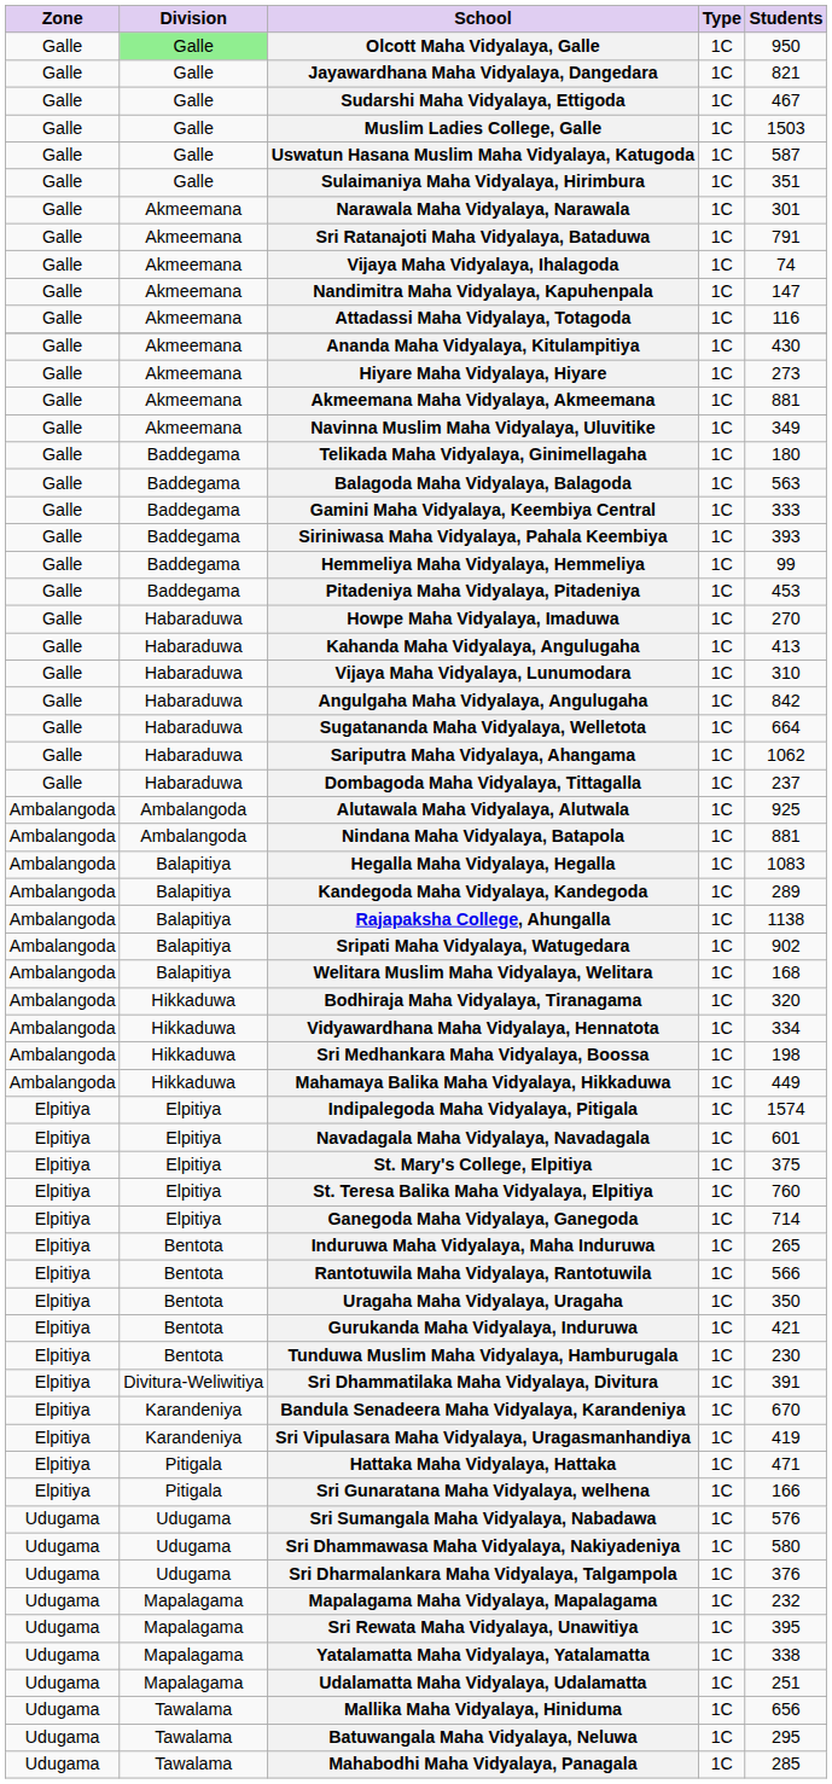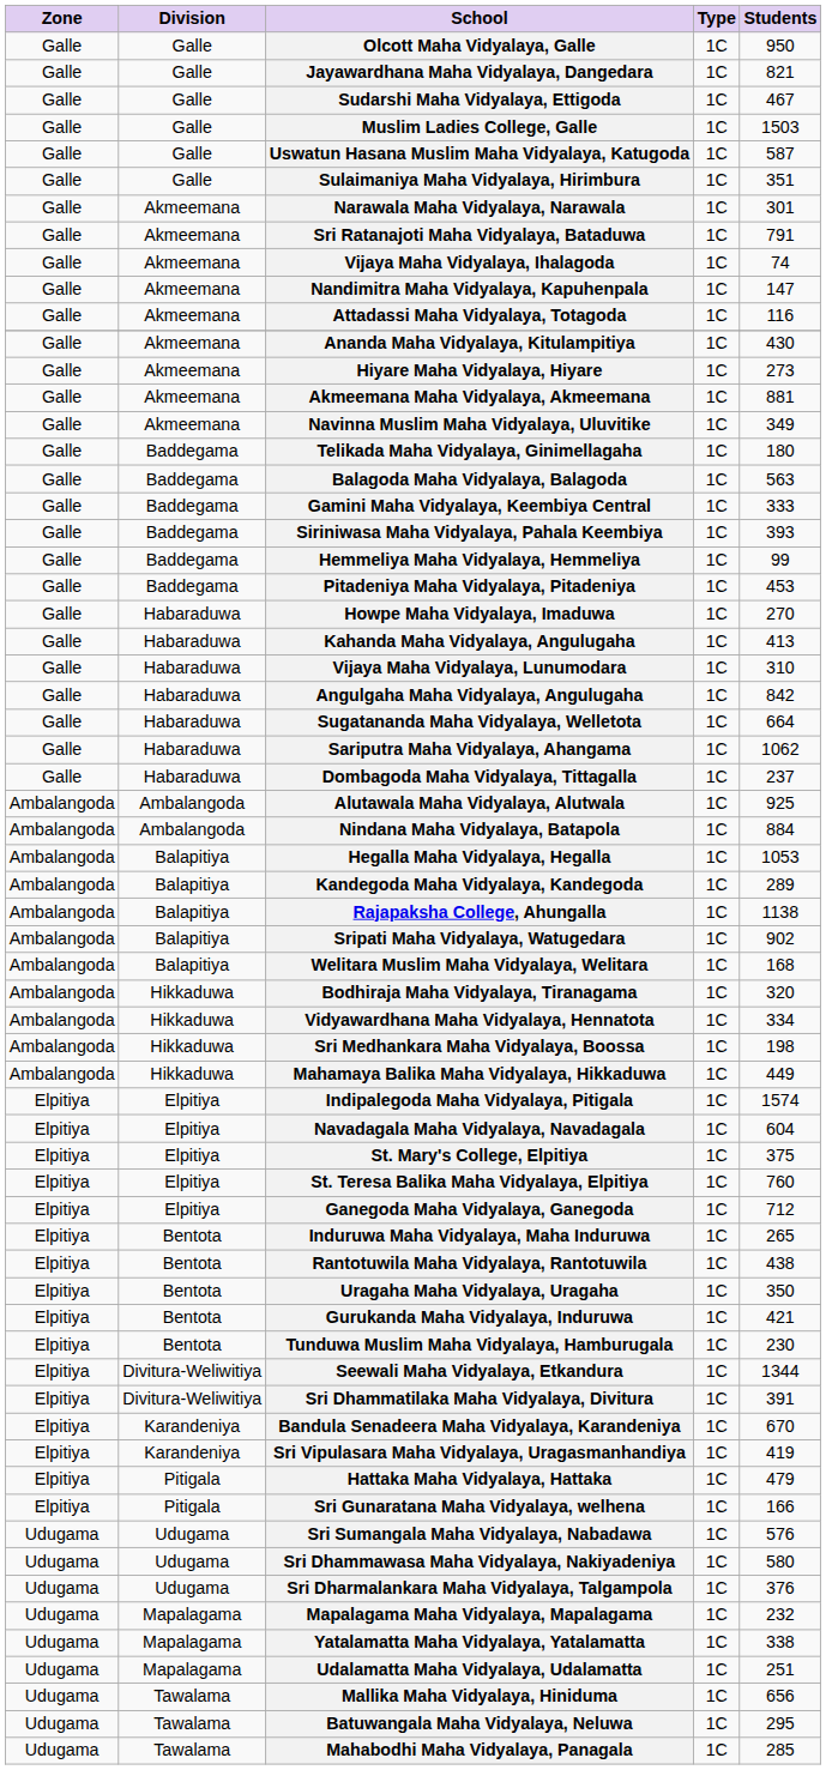 <table class="wikitable sortable" style="text-align:center; font-size:100%">
 <tr valign=bottom>
 <th style="background-color:#E0CEF2;">Zone</th>
 <th style="background-color:#E0CEF2;">Division</th>
 <th style="background-color:#E0CEF2;">School</th>
 <th style="background-color:#E0CEF2;">Type</th>
 <th style="background-color:#E0CEF2;">Students</th>
 </tr>
 <tr>
 <td>Galle</td>
-<td style="background: lightgreen;">Galle</td>
+<td>Galle</td>
 <th>Olcott Maha Vidyalaya, Galle</th>
 <td>1C</td>
 <td>950</td>
 </tr>
 <tr>
 <td>Galle</td>
 <td>Galle</td>
 <th>Jayawardhana Maha Vidyalaya, Dangedara</th>
 <td>1C</td>
 <td>821</td>
 </tr>
 <tr>
 <td>Galle</td>
 <td>Galle</td>
 <th>Sudarshi Maha Vidyalaya, Ettigoda</th>
 <td>1C</td>
 <td>467</td>
 </tr>
 <tr>
 <td>Galle</td>
 <td>Galle</td>
 <th>Muslim Ladies College, Galle</th>
 <td>1C</td>
 <td>1503</td>
 </tr>
 <tr>
 <td>Galle</td>
 <td>Galle</td>
 <th>Uswatun Hasana Muslim Maha Vidyalaya, Katugoda</th>
 <td>1C</td>
 <td>587</td>
 </tr>
 <tr>
 <td>Galle</td>
 <td>Galle</td>
 <th>Sulaimaniya Maha Vidyalaya, Hirimbura</th>
 <td>1C</td>
 <td>351</td>
 </tr>
 <tr>
 <td>Galle</td>
 <td>Akmeemana</td>
 <th>Narawala Maha Vidyalaya, Narawala</th>
 <td>1C</td>
 <td>301</td>
 </tr>
 <tr>
 <td>Galle</td>
 <td>Akmeemana</td>
 <th>Sri Ratanajoti Maha Vidyalaya, Bataduwa</th>
 <td>1C</td>
 <td>791</td>
 </tr>
 <tr>
 <td>Galle</td>
 <td>Akmeemana</td>
 <th>Vijaya Maha Vidyalaya, Ihalagoda</th>
 <td>1C</td>
 <td>74</td>
 </tr>
 <tr>
 <td>Galle</td>
 <td>Akmeemana</td>
 <th>Nandimitra Maha Vidyalaya, Kapuhenpala</th>
 <td>1C</td>
 <td>147</td>
 </tr>
 <tr>
 <td>Galle</td>
 <td>Akmeemana</td>
 <th>Attadassi Maha Vidyalaya, Totagoda</th>
 <td>1C</td>
 <td>116</td>
 </tr>
 <tr>
 </tr>
 <tr>
 <td>Galle</td>
 <td>Akmeemana</td>
 <th>Ananda Maha Vidyalaya, Kitulampitiya</th>
 <td>1C</td>
 <td>430</td>
 </tr>
 <tr>
 <td>Galle</td>
 <td>Akmeemana</td>
 <th>Hiyare Maha Vidyalaya, Hiyare</th>
 <td>1C</td>
 <td>273</td>
 </tr>
 <tr>
 <td>Galle</td>
 <td>Akmeemana</td>
 <th>Akmeemana Maha Vidyalaya, Akmeemana</th>
 <td>1C</td>
 <td>881</td>
 </tr>
 <tr>
 <td>Galle</td>
 <td>Akmeemana</td>
 <th>Navinna Muslim Maha Vidyalaya, Uluvitike</th>
 <td>1C</td>
 <td>349</td>
 </tr>
 <tr>
 <td>Galle</td>
 <td>Baddegama</td>
 <th>Telikada Maha Vidyalaya, Ginimellagaha</th>
 <td>1C</td>
 <td>180</td>
 </tr>
 <tr>
 <td>Galle</td>
 <td>Baddegama</td>
 <th>Balagoda Maha Vidyalaya, Balagoda</th>
 <td>1C</td>
 <td>563</td>
 </tr>
 <tr>
 <td>Galle</td>
 <td>Baddegama</td>
 <th>Gamini Maha Vidyalaya, Keembiya Central</th>
 <td>1C</td>
 <td>333</td>
 </tr>
 <tr>
 <td>Galle</td>
 <td>Baddegama</td>
 <th>Siriniwasa Maha Vidyalaya, Pahala Keembiya</th>
 <td>1C</td>
 <td>393</td>
 </tr>
 <tr>
 <td>Galle</td>
 <td>Baddegama</td>
 <th>Hemmeliya Maha Vidyalaya, Hemmeliya</th>
 <td>1C</td>
 <td>99</td>
 </tr>
 <tr>
 <td>Galle</td>
 <td>Baddegama</td>
 <th>Pitadeniya Maha Vidyalaya, Pitadeniya</th>
 <td>1C</td>
 <td>453</td>
 </tr>
 <tr>
 <td>Galle</td>
 <td>Habaraduwa</td>
 <th>Howpe Maha Vidyalaya, Imaduwa</th>
 <td>1C</td>
 <td>270</td>
 </tr>
 <tr>
 <td>Galle</td>
 <td>Habaraduwa</td>
 <th>Kahanda Maha Vidyalaya, Angulugaha</th>
 <td>1C</td>
 <td>413</td>
 </tr>
 <tr>
 <td>Galle</td>
 <td>Habaraduwa</td>
 <th>Vijaya Maha Vidyalaya, Lunumodara</th>
 <td>1C</td>
 <td>310</td>
 </tr>
 <tr>
 <td>Galle</td>
 <td>Habaraduwa</td>
 <th>Angulgaha Maha Vidyalaya, Angulugaha</th>
 <td>1C</td>
 <td>842</td>
 </tr>
 <tr>
 <td>Galle</td>
 <td>Habaraduwa</td>
 <th>Sugatananda Maha Vidyalaya, Welletota</th>
 <td>1C</td>
 <td>664</td>
 </tr>
 <tr>
 <td>Galle</td>
 <td>Habaraduwa</td>
 <th>Sariputra Maha Vidyalaya, Ahangama</th>
 <td>1C</td>
 <td>1062</td>
 </tr>
 <tr>
 <td>Galle</td>
 <td>Habaraduwa</td>
 <th>Dombagoda Maha Vidyalaya, Tittagalla</th>
 <td>1C</td>
 <td>237</td>
 </tr>
 <tr>
 <td>Ambalangoda</td>
 <td>Ambalangoda</td>
 <th>Alutawala Maha Vidyalaya, Alutwala</th>
 <td>1C</td>
 <td>925</td>
 </tr>
 <tr>
 <td>Ambalangoda</td>
 <td>Ambalangoda</td>
 <th>Nindana Maha Vidyalaya, Batapola</th>
 <td>1C</td>
-<td>881</td>
+<td>884</td>
 </tr>
 <tr>
 <td>Ambalangoda</td>
 <td>Balapitiya</td>
 <th>Hegalla Maha Vidyalaya, Hegalla</th>
 <td>1C</td>
-<td>1083</td>
+<td>1053</td>
 </tr>
 <tr>
 <td>Ambalangoda</td>
 <td>Balapitiya</td>
 <th>Kandegoda Maha Vidyalaya, Kandegoda</th>
 <td>1C</td>
 <td>289</td>
 </tr>
 <tr>
 <td>Ambalangoda</td>
 <td>Balapitiya</td>
 <th><a href='#'>Rajapaksha College</a>, Ahungalla</th>
 <td>1C</td>
 <td>1138</td>
 </tr>
 <tr>
 <td>Ambalangoda</td>
 <td>Balapitiya</td>
 <th>Sripati Maha Vidyalaya, Watugedara</th>
 <td>1C</td>
 <td>902</td>
 </tr>
 <tr>
 <td>Ambalangoda</td>
 <td>Balapitiya</td>
 <th>Welitara Muslim Maha Vidyalaya, Welitara</th>
 <td>1C</td>
 <td>168</td>
 </tr>
 <tr>
 <td>Ambalangoda</td>
 <td>Hikkaduwa</td>
 <th>Bodhiraja Maha Vidyalaya, Tiranagama</th>
 <td>1C</td>
 <td>320</td>
 </tr>
 <tr>
 <td>Ambalangoda</td>
 <td>Hikkaduwa</td>
 <th>Vidyawardhana Maha Vidyalaya, Hennatota</th>
 <td>1C</td>
 <td>334</td>
 </tr>
 <tr>
 <td>Ambalangoda</td>
 <td>Hikkaduwa</td>
 <th>Sri Medhankara Maha Vidyalaya, Boossa</th>
 <td>1C</td>
 <td>198</td>
 </tr>
 <tr>
 <td>Ambalangoda</td>
 <td>Hikkaduwa</td>
 <th>Mahamaya Balika Maha Vidyalaya, Hikkaduwa</th>
 <td>1C</td>
 <td>449</td>
 </tr>
 <tr>
 <td>Elpitiya</td>
 <td>Elpitiya</td>
 <th>Indipalegoda Maha Vidyalaya, Pitigala</th>
 <td>1C</td>
 <td>1574</td>
 </tr>
 <tr>
 <td>Elpitiya</td>
 <td>Elpitiya</td>
 <th>Navadagala Maha Vidyalaya, Navadagala</th>
 <td>1C</td>
-<td>601</td>
+<td>604</td>
 </tr>
 <tr>
 <td>Elpitiya</td>
 <td>Elpitiya</td>
 <th>St. Mary's College, Elpitiya</th>
 <td>1C</td>
 <td>375</td>
 </tr>
 <tr>
 <td>Elpitiya</td>
 <td>Elpitiya</td>
 <th>St. Teresa Balika Maha Vidyalaya, Elpitiya</th>
 <td>1C</td>
 <td>760</td>
 </tr>
 <tr>
 <td>Elpitiya</td>
 <td>Elpitiya</td>
 <th>Ganegoda Maha Vidyalaya, Ganegoda</th>
 <td>1C</td>
-<td>714</td>
+<td>712</td>
 </tr>
 <tr>
 <td>Elpitiya</td>
 <td>Bentota</td>
 <th>Induruwa Maha Vidyalaya, Maha Induruwa</th>
 <td>1C</td>
 <td>265</td>
 </tr>
 <tr>
 <td>Elpitiya</td>
 <td>Bentota</td>
 <th>Rantotuwila Maha Vidyalaya, Rantotuwila</th>
 <td>1C</td>
-<td>566</td>
+<td>438</td>
 </tr>
 <tr>
 <td>Elpitiya</td>
 <td>Bentota</td>
 <th>Uragaha Maha Vidyalaya, Uragaha</th>
 <td>1C</td>
 <td>350</td>
 </tr>
 <tr>
 <td>Elpitiya</td>
 <td>Bentota</td>
 <th>Gurukanda Maha Vidyalaya, Induruwa</th>
 <td>1C</td>
 <td>421</td>
 </tr>
 <tr>
 <td>Elpitiya</td>
 <td>Bentota</td>
 <th>Tunduwa Muslim Maha Vidyalaya, Hamburugala</th>
 <td>1C</td>
 <td>230</td>
+</tr>
+<tr>
+<td>Elpitiya</td>
+<td>Divitura-Weliwitiya</td>
+<th>Seewali Maha Vidyalaya, Etkandura</th>
+<td>1C</td>
+<td>1344</td>
 </tr>
 <tr>
 <td>Elpitiya</td>
 <td>Divitura-Weliwitiya</td>
 <th>Sri Dhammatilaka Maha Vidyalaya, Divitura</th>
 <td>1C</td>
 <td>391</td>
 </tr>
 <tr>
 <td>Elpitiya</td>
 <td>Karandeniya</td>
 <th>Bandula Senadeera Maha Vidyalaya, Karandeniya</th>
 <td>1C</td>
 <td>670</td>
 </tr>
 <tr>
 <td>Elpitiya</td>
 <td>Karandeniya</td>
 <th>Sri Vipulasara Maha Vidyalaya, Uragasmanhandiya</th>
 <td>1C</td>
 <td>419</td>
 </tr>
 <tr>
 <td>Elpitiya</td>
 <td>Pitigala</td>
 <th>Hattaka Maha Vidyalaya, Hattaka</th>
 <td>1C</td>
-<td>471</td>
+<td>479</td>
 </tr>
 <tr>
 <td>Elpitiya</td>
 <td>Pitigala</td>
 <th>Sri Gunaratana Maha Vidyalaya, welhena</th>
 <td>1C</td>
 <td>166</td>
 </tr>
 <tr>
 <td>Udugama</td>
 <td>Udugama</td>
 <th>Sri Sumangala Maha Vidyalaya, Nabadawa</th>
 <td>1C</td>
 <td>576</td>
 </tr>
 <tr>
 <td>Udugama</td>
 <td>Udugama</td>
 <th>Sri Dhammawasa Maha Vidyalaya, Nakiyadeniya</th>
 <td>1C</td>
 <td>580</td>
 </tr>
 <tr>
 <td>Udugama</td>
 <td>Udugama</td>
 <th>Sri Dharmalankara Maha Vidyalaya, Talgampola</th>
 <td>1C</td>
 <td>376</td>
 </tr>
 <tr>
 <td>Udugama</td>
 <td>Mapalagama</td>
 <th>Mapalagama Maha Vidyalaya, Mapalagama</th>
 <td>1C</td>
 <td>232</td>
 </tr>
 <tr>
 <td>Udugama</td>
 <td>Mapalagama</td>
-<th>Sri Rewata Maha Vidyalaya, Unawitiya</th>
-<td>1C</td>
-<td>395</td>
-</tr>
-<tr>
-<td>Udugama</td>
-<td>Mapalagama</td>
 <th>Yatalamatta Maha Vidyalaya, Yatalamatta</th>
 <td>1C</td>
 <td>338</td>
 </tr>
 <tr>
 <td>Udugama</td>
 <td>Mapalagama</td>
 <th>Udalamatta Maha Vidyalaya, Udalamatta</th>
 <td>1C</td>
 <td>251</td>
 </tr>
 <tr>
 <td>Udugama</td>
 <td>Tawalama</td>
 <th>Mallika Maha Vidyalaya, Hiniduma</th>
 <td>1C</td>
 <td>656</td>
 </tr>
 <tr>
 <td>Udugama</td>
 <td>Tawalama</td>
 <th>Batuwangala Maha Vidyalaya, Neluwa</th>
 <td>1C</td>
 <td>295</td>
 </tr>
 <tr>
 <td>Udugama</td>
 <td>Tawalama</td>
 <th>Mahabodhi Maha Vidyalaya, Panagala</th>
 <td>1C</td>
 <td>285</td>
 </tr>
 </table>
